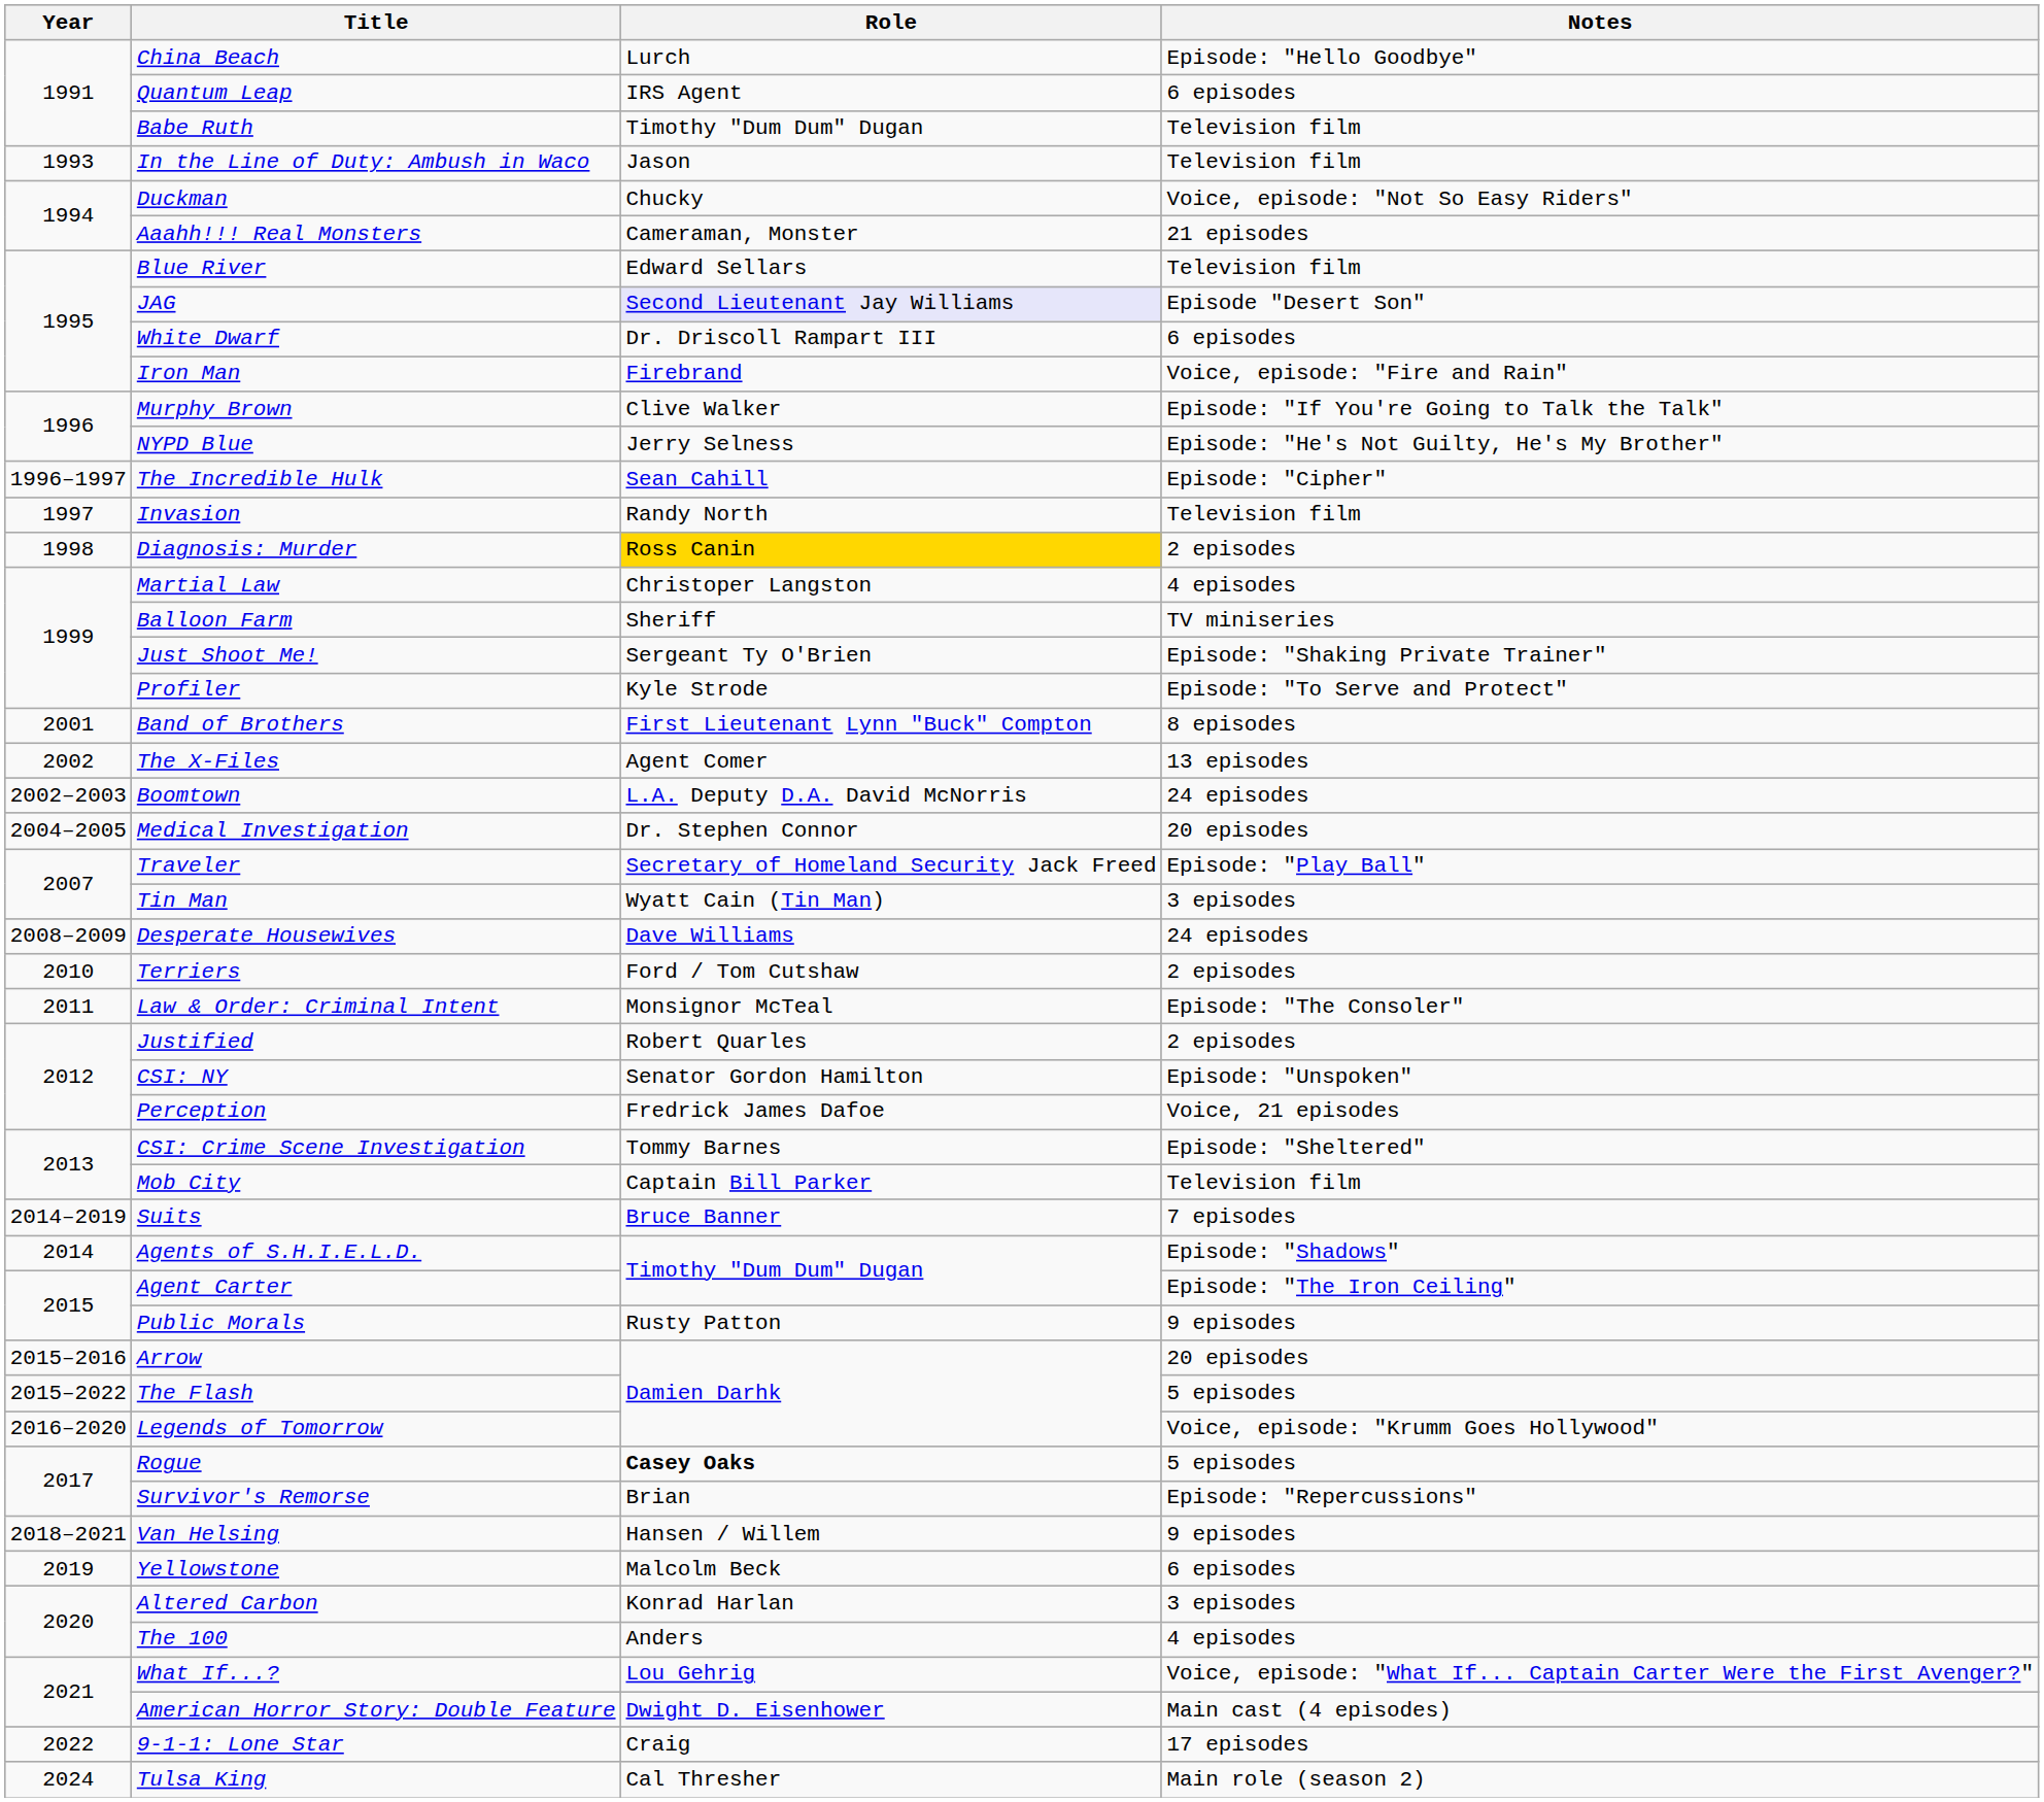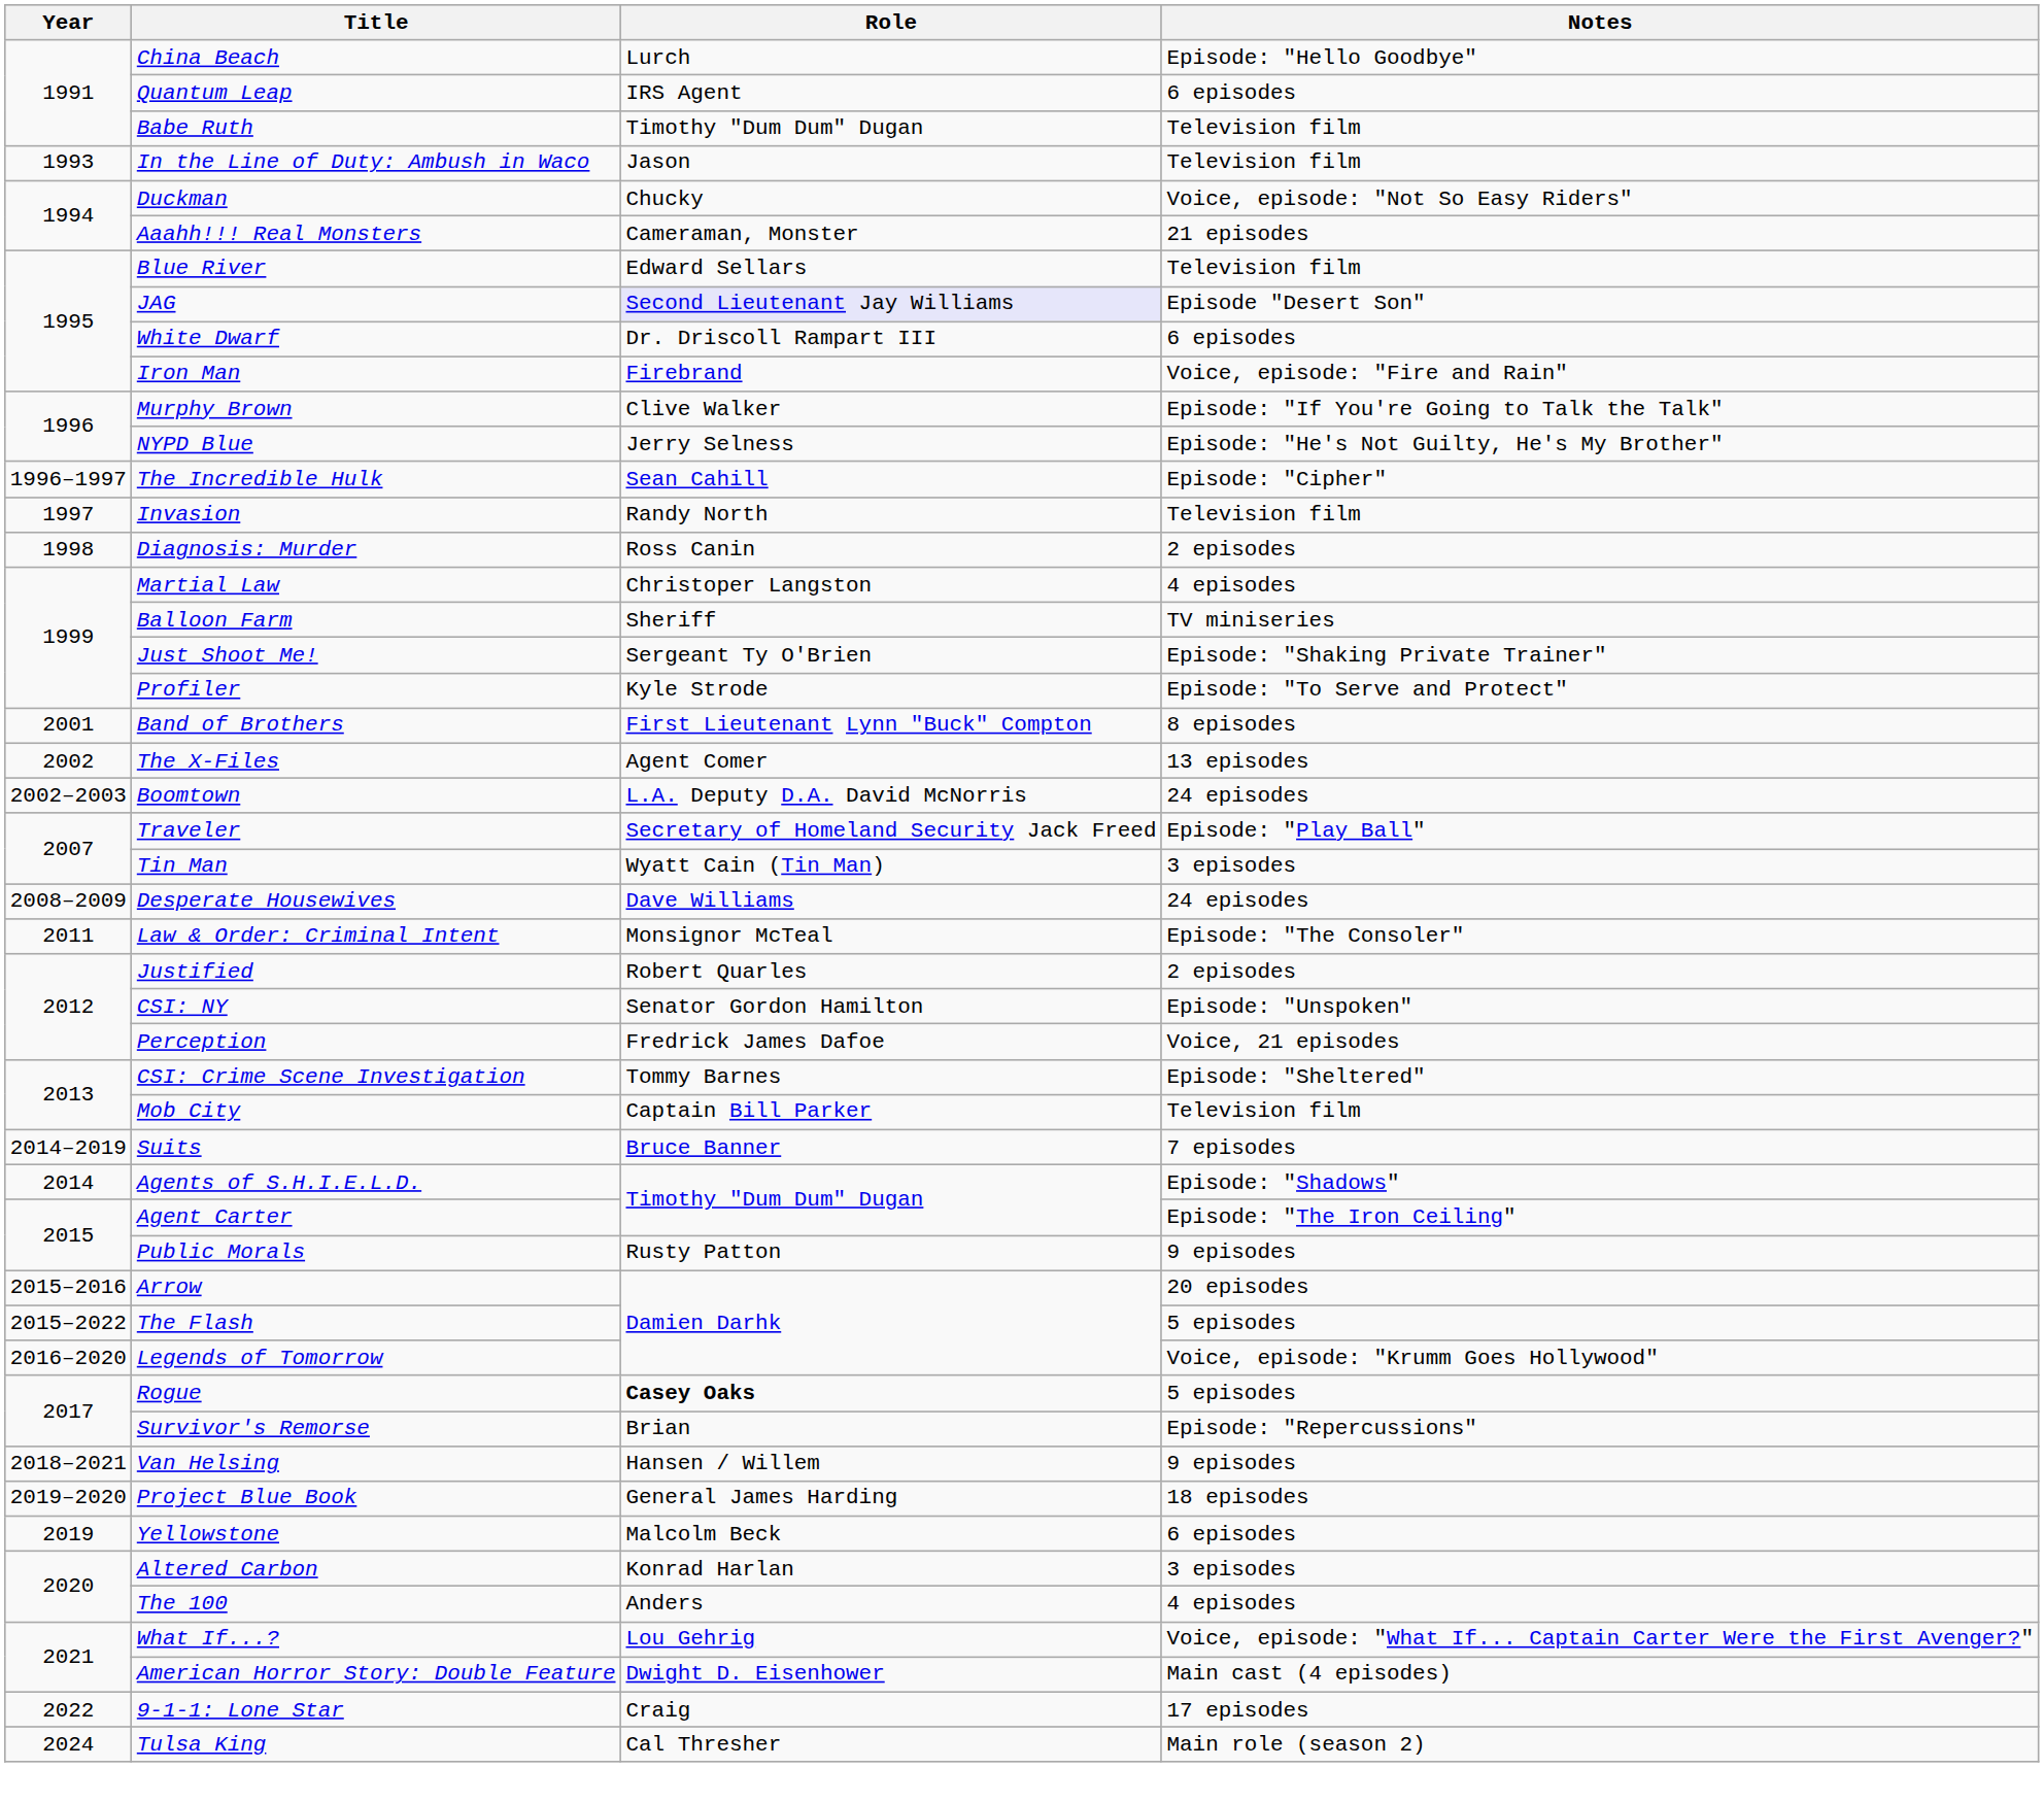 <table class="wikitable sortable plainrowheaders">
 <tr>
 <th scope="col">Year</th>
 <th scope="col">Title</th>
 <th scope="col">Role</th>
 <th scope="col" class="unsortable">Notes</th>
 </tr>
 <tr>
 <td align="center" rowspan="3">1991</td>
 <td scope="row"><em><a href='#'>China Beach</a></em></td>
 <td>Lurch</td>
 <td>Episode: "Hello Goodbye"</td>
 </tr>
 <tr>
 <td scope="row"><em><a href='#'>Quantum Leap</a></em></td>
 <td>IRS Agent</td>
 <td>6 episodes</td>
 </tr>
 <tr>
 <td scope="row"><em><a href='#'>Babe Ruth</a></em></td>
 <td>Timothy "Dum Dum" Dugan</td>
 <td>Television film</td>
 </tr>
 <tr>
 <td align="center">1993</td>
 <td scope="row"><em><a href='#'>In the Line of Duty: Ambush in Waco</a></em></td>
 <td>Jason</td>
 <td>Television film</td>
 </tr>
 <tr>
 <td align="center" rowspan="2">1994</td>
 <td scope="row"><em><a href='#'>Duckman</a></em></td>
 <td>Chucky</td>
 <td>Voice, episode: "Not So Easy Riders"</td>
 </tr>
 <tr>
 <td scope="row"><em><a href='#'>Aaahh!!! Real Monsters</a></em></td>
 <td>Cameraman, Monster</td>
 <td>21 episodes</td>
 </tr>
 <tr>
 <td align="center" rowspan="4">1995</td>
 <td scope="row"><em><a href='#'>Blue River</a></em></td>
 <td>Edward Sellars</td>
 <td>Television film</td>
 </tr>
 <tr>
 <td scope="row"><em><a href='#'>JAG</a></em></td>
 <td style="background: lavender;"><a href='#'>Second Lieutenant</a> Jay Williams</td>
 <td>Episode "Desert Son"</td>
 </tr>
 <tr>
 <td scope="row"><em><a href='#'>White Dwarf</a></em></td>
 <td>Dr. Driscoll Rampart III</td>
 <td>6 episodes</td>
 </tr>
 <tr>
 <td scope="row"><em><a href='#'>Iron Man</a></em></td>
 <td><a href='#'>Firebrand</a></td>
 <td>Voice, episode: "Fire and Rain"</td>
 </tr>
 <tr>
 <td align="center" rowspan="2">1996</td>
 <td scope="row"><em><a href='#'>Murphy Brown</a></em></td>
 <td>Clive Walker</td>
 <td>Episode: "If You're Going to Talk the Talk"</td>
 </tr>
 <tr>
 <td scope="row"><em><a href='#'>NYPD Blue</a></em></td>
 <td>Jerry Selness</td>
 <td>Episode: "He's Not Guilty, He's My Brother"</td>
 </tr>
 <tr>
 <td align="center">1996–1997</td>
 <td scope="row"><em><a href='#'>The Incredible Hulk</a></em></td>
 <td><a href='#'>Sean Cahill</a></td>
 <td>Episode: "Cipher"</td>
 </tr>
 <tr>
 <td align="center">1997</td>
 <td scope="row"><em><a href='#'>Invasion</a></em></td>
 <td>Randy North</td>
 <td>Television film</td>
 </tr>
 <tr>
 <td align="center">1998</td>
 <td scope="row"><em><a href='#'>Diagnosis: Murder</a></em></td>
-<td style="background: gold;">Ross Canin</td>
+<td>Ross Canin</td>
 <td>2 episodes</td>
 </tr>
 <tr>
 <td align="center" rowspan="4">1999</td>
 <td scope="row"><em><a href='#'>Martial Law</a></em></td>
 <td>Christoper Langston</td>
 <td>4 episodes</td>
 </tr>
 <tr>
 <td scope="row"><em><a href='#'>Balloon Farm</a></em></td>
 <td>Sheriff</td>
 <td>TV miniseries</td>
 </tr>
 <tr>
 <td scope="row"><em><a href='#'>Just Shoot Me!</a></em></td>
 <td>Sergeant Ty O'Brien</td>
 <td>Episode: "Shaking Private Trainer"</td>
 </tr>
 <tr>
 <td scope="row"><em><a href='#'>Profiler</a></em></td>
 <td>Kyle Strode</td>
 <td>Episode: "To Serve and Protect"</td>
 </tr>
 <tr>
 <td align="center">2001</td>
 <td scope="row"><em><a href='#'>Band of Brothers</a></em></td>
 <td><a href='#'>First Lieutenant</a> <a href='#'>Lynn "Buck" Compton</a></td>
 <td>8 episodes</td>
 </tr>
 <tr>
 <td align="center">2002</td>
 <td scope="row"><em><a href='#'>The X-Files</a></em></td>
 <td>Agent Comer</td>
 <td>13 episodes</td>
 </tr>
 <tr>
 <td align="center">2002–2003</td>
 <td scope="row"><em><a href='#'>Boomtown</a></em></td>
 <td><a href='#'>L.A.</a> Deputy <a href='#'>D.A.</a> David McNorris</td>
 <td>24 episodes</td>
 </tr>
 <tr>
-<td align="center">2004–2005</td>
-<td scope="row"><em><a href='#'>Medical Investigation</a></em></td>
-<td>Dr. Stephen Connor</td>
-<td>20 episodes</td>
-</tr>
-<tr>
 <td align="center" rowspan="2">2007</td>
 <td scope="row"><em><a href='#'>Traveler</a></em></td>
 <td><a href='#'>Secretary of Homeland Security</a> Jack Freed</td>
 <td>Episode: "<a href='#'>Play Ball</a>"</td>
 </tr>
 <tr>
 <td scope="row"><em><a href='#'>Tin Man</a></em></td>
 <td>Wyatt Cain (<a href='#'>Tin Man</a>)</td>
 <td>3 episodes</td>
 </tr>
 <tr>
 <td align="center">2008–2009</td>
 <td scope="row"><em><a href='#'>Desperate Housewives</a></em></td>
 <td><a href='#'>Dave Williams</a></td>
 <td>24 episodes</td>
-</tr>
-<tr>
-<td align="center">2010</td>
-<td scope="row"><em><a href='#'>Terriers</a></em></td>
-<td>Ford / Tom Cutshaw</td>
-<td>2 episodes</td>
 </tr>
 <tr>
 <td align="center">2011</td>
 <td scope="row"><em><a href='#'>Law & Order: Criminal Intent</a></em></td>
 <td>Monsignor McTeal</td>
 <td>Episode: "The Consoler"</td>
 </tr>
 <tr>
 <td align="center" rowspan="3">2012</td>
 <td scope="row"><em><a href='#'>Justified</a></em></td>
 <td>Robert Quarles</td>
 <td>2 episodes</td>
 </tr>
 <tr>
 <td scope="row"><em><a href='#'>CSI: NY</a></em></td>
 <td>Senator Gordon Hamilton</td>
 <td>Episode: "Unspoken"</td>
 </tr>
 <tr>
 <td scope="row"><em><a href='#'>Perception</a></em></td>
 <td>Fredrick James Dafoe</td>
 <td>Voice, 21 episodes</td>
 </tr>
 <tr>
 <td align="center" rowspan="2">2013</td>
 <td scope="row"><em><a href='#'>CSI: Crime Scene Investigation</a></em></td>
 <td>Tommy Barnes</td>
 <td>Episode: "Sheltered"</td>
 </tr>
 <tr>
 <td scope="row"><em><a href='#'>Mob City</a></em></td>
 <td>Captain <a href='#'>Bill Parker</a></td>
 <td>Television film</td>
 </tr>
 <tr>
 <td align="center">2014–2019</td>
 <td scope="row"><em><a href='#'>Suits</a></em></td>
 <td><a href='#'>Bruce Banner</a></td>
 <td>7 episodes</td>
 </tr>
 <tr>
 <td align="center">2014</td>
 <td scope="row"><em><a href='#'>Agents of S.H.I.E.L.D.</a></em></td>
 <td rowspan="2"><a href='#'>Timothy "Dum Dum" Dugan</a></td>
 <td>Episode: "<a href='#'>Shadows</a>"</td>
 </tr>
 <tr>
 <td align="center" rowspan="2">2015</td>
 <td scope="row"><em><a href='#'>Agent Carter</a></em></td>
 <td>Episode: "<a href='#'>The Iron Ceiling</a>"</td>
 </tr>
 <tr>
 <td scope="row"><em><a href='#'>Public Morals</a></em></td>
 <td>Rusty Patton</td>
 <td>9 episodes</td>
 </tr>
 <tr>
 <td align="center">2015–2016</td>
 <td scope="row"><em><a href='#'>Arrow</a></em></td>
 <td rowspan="3"><a href='#'>Damien Darhk</a></td>
 <td>20 episodes</td>
 </tr>
 <tr>
 <td align="center">2015–2022</td>
 <td scope="row"><em><a href='#'>The Flash</a></em></td>
 <td>5 episodes</td>
 </tr>
 <tr>
 <td align="center">2016–2020</td>
 <td scope="row"><em><a href='#'>Legends of Tomorrow</a></em></td>
 <td>Voice, episode: "Krumm Goes Hollywood"</td>
 </tr>
 <tr>
 <td align="center" rowspan="2">2017</td>
 <td scope="row"><em><a href='#'>Rogue</a></em></td>
 <td><strong>Casey Oaks</strong></td>
 <td>5 episodes</td>
 </tr>
 <tr>
 <td scope="row "><em><a href='#'>Survivor's Remorse</a></em></td>
 <td>Brian</td>
 <td>Episode: "Repercussions"</td>
 </tr>
 <tr>
 <td align="center">2018–2021</td>
 <td scope="row"><em><a href='#'>Van Helsing</a></em></td>
 <td>Hansen / Willem</td>
 <td>9 episodes</td>
 </tr>
 <tr>
+<td align="center">2019–2020</td>
+<td scope="row"><em><a href='#'>Project Blue Book</a></em></td>
+<td>General James Harding</td>
+<td>18 episodes</td>
+</tr>
+<tr>
 <td align="center">2019</td>
 <td scope="row"><em><a href='#'>Yellowstone</a></em></td>
 <td>Malcolm Beck</td>
 <td>6 episodes</td>
 </tr>
 <tr>
 <td rowspan="2" align="center">2020</td>
 <td scope="row"><em><a href='#'>Altered Carbon</a></em></td>
 <td>Konrad Harlan</td>
 <td>3 episodes</td>
 </tr>
 <tr>
 <td scope="row"><em><a href='#'>The 100</a></em></td>
 <td>Anders</td>
 <td>4 episodes</td>
 </tr>
 <tr>
 <td rowspan="2" align="center">2021</td>
 <td scope="row"><em><a href='#'>What If...?</a></em></td>
 <td><a href='#'>Lou Gehrig</a></td>
 <td>Voice, episode: "<a href='#'>What If... Captain Carter Were the First Avenger?</a>"</td>
 </tr>
 <tr>
 <td scope="row"><em><a href='#'>American Horror Story: Double Feature</a></em></td>
 <td><a href='#'>Dwight D. Eisenhower</a></td>
 <td>Main cast (4 episodes)</td>
 </tr>
 <tr>
 <td align="center">2022</td>
 <td scope="row"><em><a href='#'>9-1-1: Lone Star</a></em></td>
 <td>Craig</td>
 <td>17 episodes</td>
 </tr>
 <tr>
 <td align="center">2024</td>
 <td scope="row"><em><a href='#'>Tulsa King</a></em></td>
 <td>Cal Thresher</td>
 <td>Main role (season 2)</td>
 </tr>
 </table>
